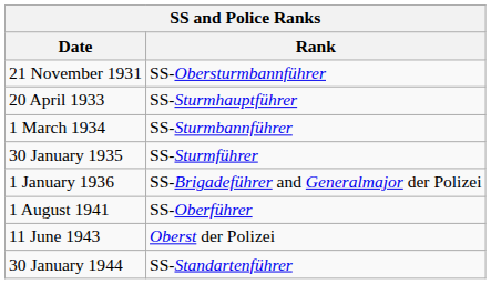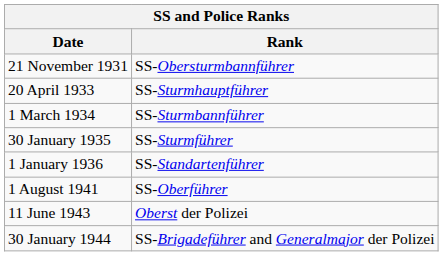 <table class="wikitable">
 <tr>
 <th colspan = "2">SS and Police Ranks</th>
 </tr>
 <tr>
 <th>Date</th>
 <th>Rank</th>
 </tr>
 <tr>
 <td>21 November 1931</td>
 <td>SS-<em><a href='#'>Obersturmbannführer</a></em></td>
 </tr>
 <tr>
 <td>20 April 1933</td>
 <td>SS-<em><a href='#'>Sturmhauptführer</a></em></td>
 </tr>
 <tr>
 <td>1 March 1934</td>
 <td>SS-<em><a href='#'>Sturmbannführer</a></em></td>
 </tr>
 <tr>
 <td>30 January 1935</td>
 <td>SS-<em><a href='#'>Sturmführer</a></em></td>
 </tr>
 <tr>
 <td>1 January 1936</td>
-<td>SS-<em><a href='#'>Brigadeführer</a></em> and <em><a href='#'>Generalmajor</a></em> der Polizei</td>
+<td>SS-<em><a href='#'>Standartenführer</a></em></td>
 </tr>
 <tr>
 <td>1 August 1941</td>
 <td>SS-<em><a href='#'>Oberführer</a></em></td>
 </tr>
 <tr>
 <td>11 June 1943</td>
 <td><em><a href='#'>Oberst</a></em> der Polizei</td>
 </tr>
 <tr>
 <td>30 January 1944</td>
-<td>SS-<em><a href='#'>Standartenführer</a></em></td>
+<td>SS-<em><a href='#'>Brigadeführer</a></em> and <em><a href='#'>Generalmajor</a></em> der Polizei</td>
 </tr>
 </table>
